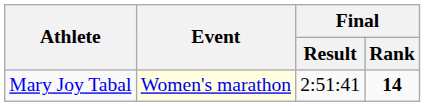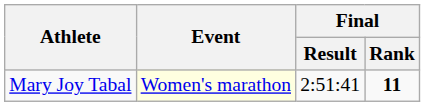 <table class=wikitable  style="font-size:90%">
 <tr>
 <th rowspan=2>Athlete</th>
 <th rowspan=2>Event</th>
 <th colspan=2>Final</th>
 </tr>
 <tr>
 <th>Result</th>
 <th>Rank</th>
 </tr>
 <tr>
 <td><a href='#'>Mary Joy Tabal</a></td>
 <td align=center style="background: lightyellow;"><a href='#'>Women's marathon</a></td>
 <td align=center>2:51:41</td>
-<td align=center><strong>14</strong></td>
+<td align=center><strong>11</strong></td>
 </tr>
 </table>
